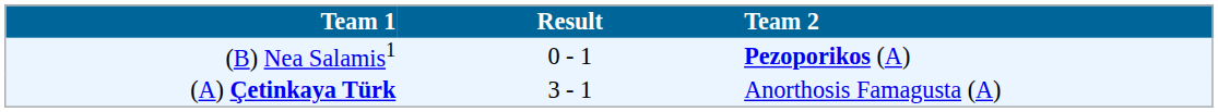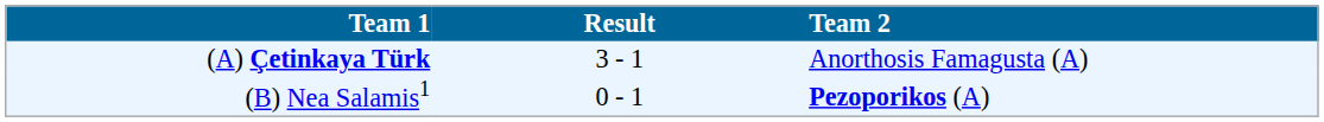 <table cellspacing="0" style="background: #EBF5FF; border: 1px #aaa solid; border-collapse: collapse; font-size: 95%;" width=60%>
 <tr bgcolor=#006699 style="color:white;">
 <th width=25% align="right">Team 1</th>
 <th width=22% align="center">Result</th>
 <th width=30% align="left">Team 2</th>
 </tr>
 <tr>
+<td align=right>(<a href='#'>A</a>) <strong><a href='#'>Çetinkaya Türk</a></strong></td>
+<td align=center>3 - 1</td>
+<td align=left><a href='#'>Anorthosis Famagusta</a> (<a href='#'>A</a>)</td>
+</tr>
+<tr>
 <td align=right>(<a href='#'>B</a>) <a href='#'>Nea Salamis</a><sup>1</sup></td>
 <td align=center>0 - 1</td>
 <td align=left><strong><a href='#'>Pezoporikos</a></strong> (<a href='#'>A</a>)</td>
 </tr>
 <tr>
-<td align=right>(<a href='#'>A</a>) <strong><a href='#'>Çetinkaya Türk</a></strong></td>
-<td align=center>3 - 1</td>
-<td align=left><a href='#'>Anorthosis Famagusta</a> (<a href='#'>A</a>)</td>
-</tr>
-<tr>
 </tr>
 </table>
